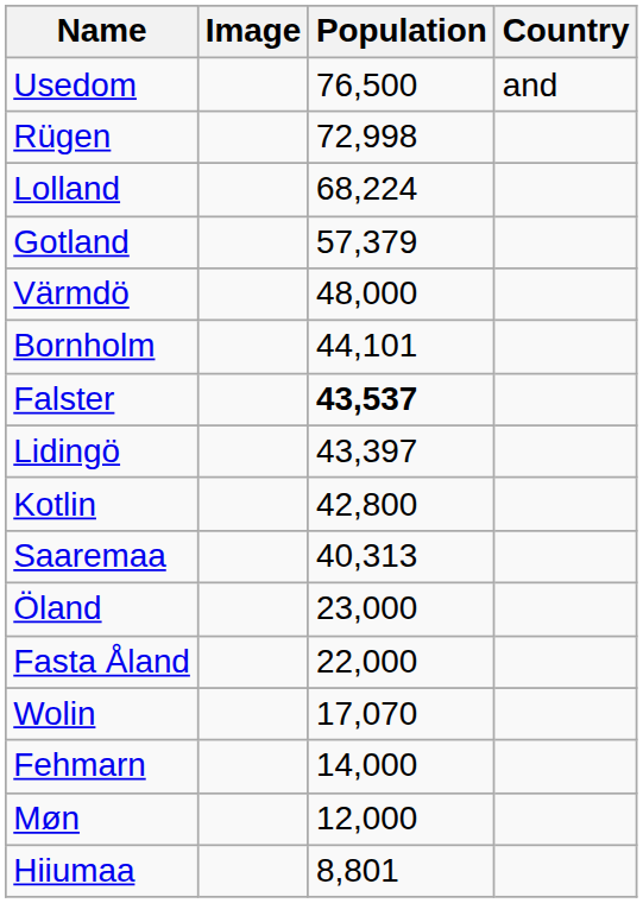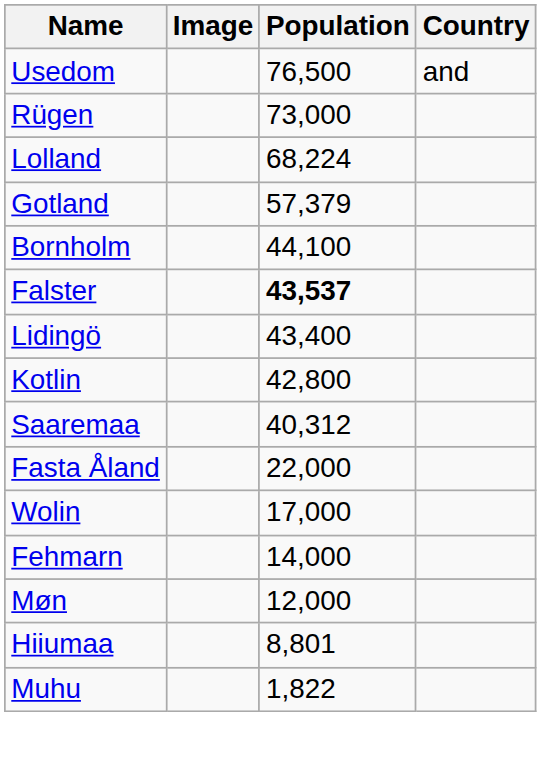 <table class="wikitable sortable static-row-numbers static-row-header-text col4center col5right col6center" style="clear:right">
 <tr>
 <th>Name</th>
 <th>Image</th>
 <th>Population</th>
 <th>Country</th>
 </tr>
 <tr>
 <td><a href='#'>Usedom</a></td>
 <td></td>
 <td>76,500</td>
 <td>  and </td>
 </tr>
 <tr>
 <td><a href='#'>Rügen</a></td>
 <td></td>
-<td>72,998</td>
+<td>73,000</td>
 <td></td>
 </tr>
 <tr>
 <td><a href='#'>Lolland</a></td>
 <td></td>
 <td>68,224</td>
 <td></td>
 </tr>
 <tr>
 <td><a href='#'>Gotland</a></td>
 <td></td>
 <td>57,379</td>
 <td></td>
 </tr>
 <tr>
-<td><a href='#'>Värmdö</a></td>
-<td></td>
-<td>48,000</td>
-<td></td>
-</tr>
-<tr>
 <td><a href='#'>Bornholm</a></td>
 <td></td>
-<td>44,101</td>
+<td>44,100</td>
 <td></td>
 </tr>
 <tr>
 <td><a href='#'>Falster</a></td>
 <td></td>
 <td><strong>43,537</strong></td>
 <td></td>
 </tr>
 <tr>
 <td><a href='#'>Lidingö</a></td>
 <td></td>
-<td>43,397</td>
+<td>43,400</td>
 <td></td>
 </tr>
 <tr>
 <td><a href='#'>Kotlin</a></td>
 <td></td>
 <td>42,800</td>
 <td></td>
 </tr>
 <tr>
 <td><a href='#'>Saaremaa</a></td>
 <td></td>
-<td>40,313</td>
-<td></td>
-</tr>
-<tr>
-<td><a href='#'>Öland</a></td>
-<td></td>
-<td>23,000</td>
+<td>40,312</td>
 <td></td>
 </tr>
 <tr>
 <td><a href='#'>Fasta Åland</a></td>
 <td></td>
 <td>22,000</td>
 <td></td>
 </tr>
 <tr>
 <td><a href='#'>Wolin</a></td>
 <td></td>
-<td>17,070</td>
+<td>17,000</td>
 <td></td>
 </tr>
 <tr>
 <td><a href='#'>Fehmarn</a></td>
 <td></td>
 <td>14,000</td>
 <td></td>
 </tr>
 <tr>
 <td><a href='#'>Møn</a></td>
 <td></td>
 <td>12,000</td>
 <td></td>
 </tr>
 <tr>
 <td><a href='#'>Hiiumaa</a></td>
 <td></td>
 <td>8,801</td>
 <td></td>
 </tr>
+<tr>
+<td><a href='#'>Muhu</a></td>
+<td></td>
+<td>1,822</td>
+<td></td>
+</tr>
 </table>
